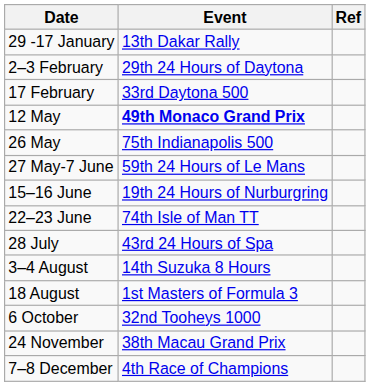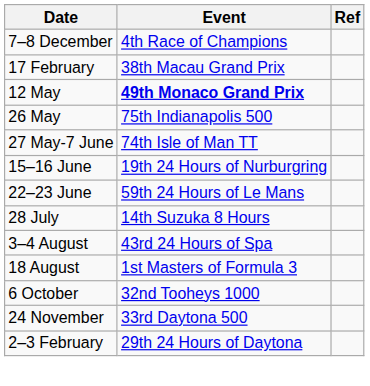 <table class="wikitable" style="font-size: 85%">
 <tr>
 <th>Date</th>
 <th>Event</th>
 <th>Ref</th>
 </tr>
 <tr>
-<td>29 -17 January</td>
-<td><a href='#'>13th Dakar Rally</a></td>
-<td></td>
-</tr>
-<tr>
-<td>2–3 February</td>
-<td><a href='#'>29th 24 Hours of Daytona</a></td>
+<td>7–8 December</td>
+<td><a href='#'>4th Race of Champions</a></td>
 <td></td>
 </tr>
 <tr>
 <td>17 February</td>
-<td><a href='#'>33rd Daytona 500</a></td>
+<td><a href='#'>38th Macau Grand Prix</a></td>
 <td></td>
 </tr>
 <tr>
 <td>12 May</td>
 <td><strong><a href='#'>49th Monaco Grand Prix</a></strong></td>
 <td></td>
 </tr>
 <tr>
 <td>26 May</td>
 <td><a href='#'>75th Indianapolis 500</a></td>
 <td></td>
 </tr>
 <tr>
 <td>27 May-7 June</td>
-<td><a href='#'>59th 24 Hours of Le Mans</a></td>
+<td><a href='#'>74th Isle of Man TT</a></td>
 <td></td>
 </tr>
 <tr>
 <td>15–16 June</td>
 <td><a href='#'>19th 24 Hours of Nurburgring</a></td>
 <td></td>
 </tr>
 <tr>
 <td>22–23 June</td>
-<td><a href='#'>74th Isle of Man TT</a></td>
+<td><a href='#'>59th 24 Hours of Le Mans</a></td>
 <td></td>
 </tr>
 <tr>
 <td>28 July</td>
-<td><a href='#'>43rd 24 Hours of Spa</a></td>
+<td><a href='#'>14th Suzuka 8 Hours</a></td>
 <td></td>
 </tr>
 <tr>
 <td>3–4 August</td>
-<td><a href='#'>14th Suzuka 8 Hours</a></td>
+<td><a href='#'>43rd 24 Hours of Spa</a></td>
 <td></td>
 </tr>
 <tr>
 <td>18 August</td>
 <td><a href='#'>1st Masters of Formula 3</a></td>
 <td></td>
 </tr>
 <tr>
 <td>6 October</td>
 <td><a href='#'>32nd Tooheys 1000</a></td>
 <td></td>
 </tr>
 <tr>
 <td>24 November</td>
-<td><a href='#'>38th Macau Grand Prix</a></td>
+<td><a href='#'>33rd Daytona 500</a></td>
 <td></td>
 </tr>
 <tr>
-<td>7–8 December</td>
-<td><a href='#'>4th Race of Champions</a></td>
+<td>2–3 February</td>
+<td><a href='#'>29th 24 Hours of Daytona</a></td>
 <td></td>
 </tr>
 </table>
